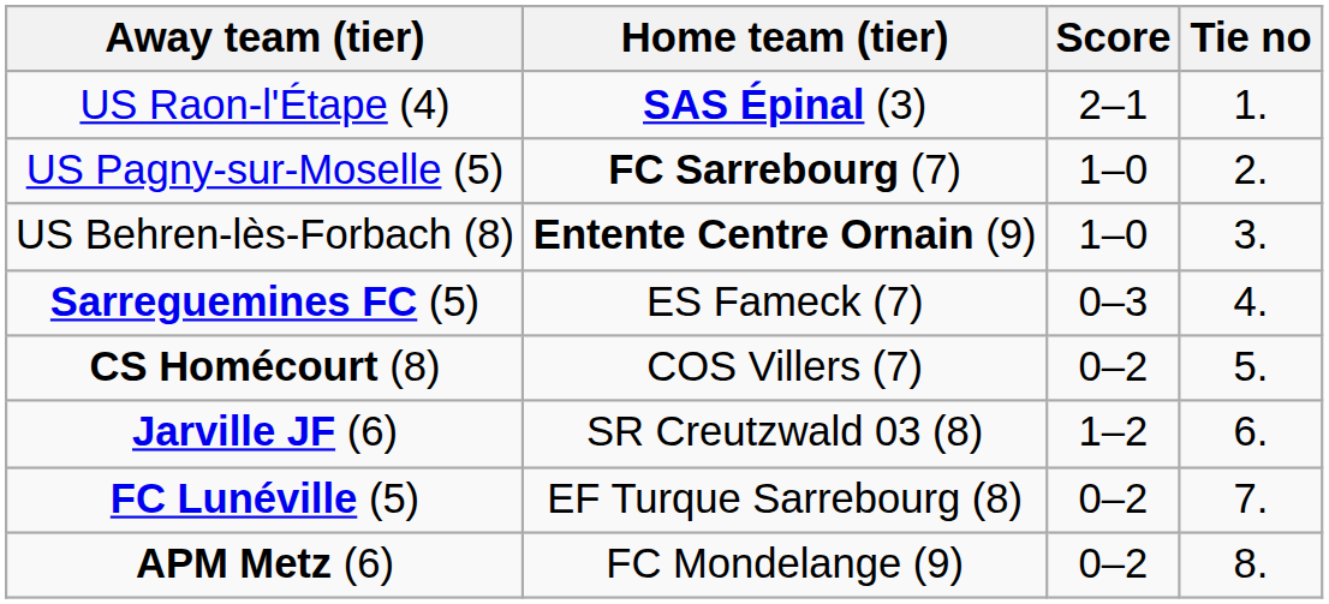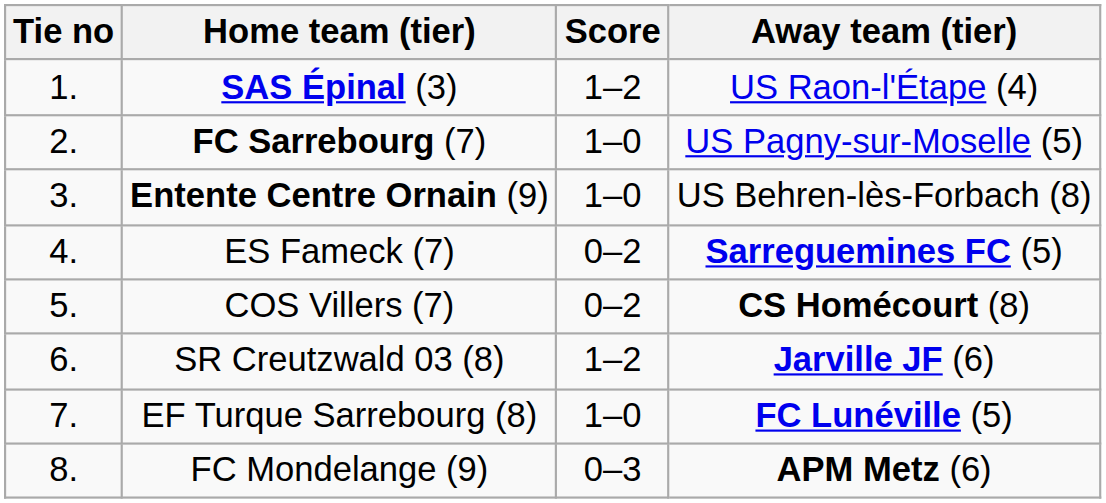 <table class="wikitable" style="text-align: center">
 <tr>
-<th>Away team (tier)</th>
+<th>Tie no</th>
 <th>Home team (tier)</th>
 <th>Score</th>
-<th>Tie no</th>
+<th>Away team (tier)</th>
 </tr>
 <tr>
+<td>1.</td>
+<td><strong><a href='#'>SAS Épinal</a></strong> (3)</td>
+<td>1–2</td>
 <td><a href='#'>US Raon-l'Étape</a> (4)</td>
-<td><strong><a href='#'>SAS Épinal</a></strong> (3)</td>
-<td>2–1</td>
-<td>1.</td>
 </tr>
 <tr>
-<td><a href='#'>US Pagny-sur-Moselle</a> (5)</td>
+<td>2.</td>
 <td><strong>FC Sarrebourg</strong> (7)</td>
 <td>1–0</td>
-<td>2.</td>
+<td><a href='#'>US Pagny-sur-Moselle</a> (5)</td>
 </tr>
 <tr>
-<td>US Behren-lès-Forbach (8)</td>
+<td>3.</td>
 <td><strong>Entente Centre Ornain</strong> (9)</td>
 <td>1–0</td>
-<td>3.</td>
+<td>US Behren-lès-Forbach (8)</td>
 </tr>
 <tr>
+<td>4.</td>
+<td>ES Fameck (7)</td>
+<td>0–2</td>
 <td><strong><a href='#'>Sarreguemines FC</a></strong> (5)</td>
-<td>ES Fameck (7)</td>
-<td>0–3</td>
-<td>4.</td>
 </tr>
 <tr>
-<td><strong>CS Homécourt</strong> (8)</td>
+<td>5.</td>
 <td>COS Villers (7)</td>
 <td>0–2</td>
-<td>5.</td>
+<td><strong>CS Homécourt</strong> (8)</td>
 </tr>
 <tr>
-<td><strong><a href='#'>Jarville JF</a></strong> (6)</td>
+<td>6.</td>
 <td>SR Creutzwald 03 (8)</td>
 <td>1–2</td>
-<td>6.</td>
+<td><strong><a href='#'>Jarville JF</a></strong> (6)</td>
 </tr>
 <tr>
+<td>7.</td>
+<td>EF Turque Sarrebourg (8)</td>
+<td>1–0</td>
 <td><strong><a href='#'>FC Lunéville</a></strong> (5)</td>
-<td>EF Turque Sarrebourg (8)</td>
-<td>0–2</td>
-<td>7.</td>
 </tr>
 <tr>
+<td>8.</td>
+<td>FC Mondelange (9)</td>
+<td>0–3</td>
 <td><strong>APM Metz</strong> (6)</td>
-<td>FC Mondelange (9)</td>
-<td>0–2</td>
-<td>8.</td>
 </tr>
 </table>
